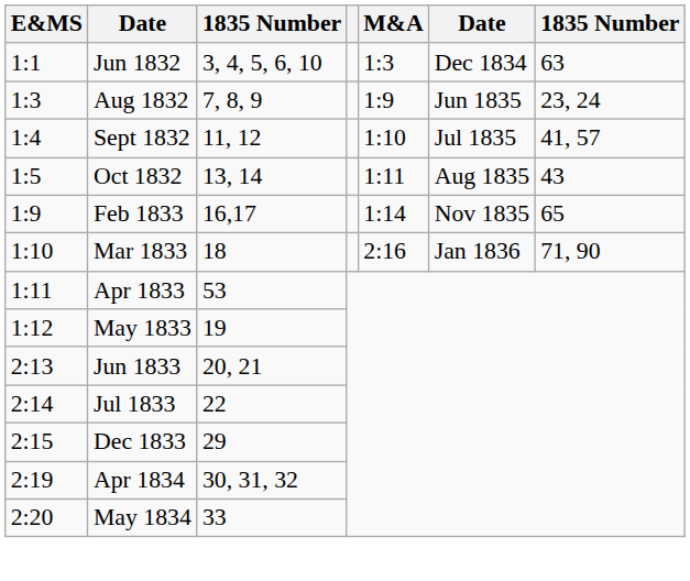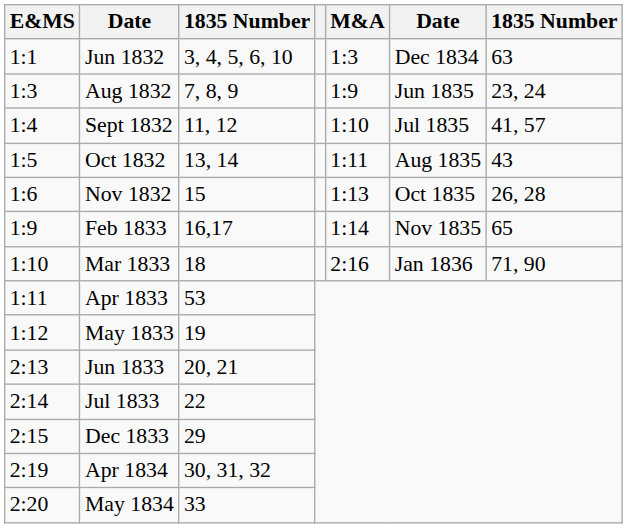 <table class="wikitable">
 <tr>
 <th>E&MS</th>
 <th>Date</th>
 <th>1835 Number</th>
 <th></th>
 <th>M&A</th>
 <th>Date</th>
 <th>1835 Number</th>
 </tr>
 <tr>
 <td>1:1</td>
 <td>Jun 1832</td>
 <td>3, 4, 5, 6, 10</td>
 <td></td>
 <td>1:3</td>
 <td>Dec 1834</td>
 <td>63</td>
 </tr>
 <tr>
 <td>1:3</td>
 <td>Aug 1832</td>
 <td>7, 8, 9</td>
 <td></td>
 <td>1:9</td>
 <td>Jun 1835</td>
 <td>23, 24</td>
 </tr>
 <tr>
 <td>1:4</td>
 <td>Sept 1832</td>
 <td>11, 12</td>
 <td></td>
 <td>1:10</td>
 <td>Jul 1835</td>
 <td>41, 57</td>
 </tr>
 <tr>
 <td>1:5</td>
 <td>Oct 1832</td>
 <td>13, 14</td>
 <td></td>
 <td>1:11</td>
 <td>Aug 1835</td>
 <td>43</td>
+</tr>
+<tr>
+<td>1:6</td>
+<td>Nov 1832</td>
+<td>15</td>
+<td></td>
+<td>1:13</td>
+<td>Oct 1835</td>
+<td>26, 28</td>
 </tr>
 <tr>
 <td>1:9</td>
 <td>Feb 1833</td>
 <td>16,17</td>
 <td></td>
 <td>1:14</td>
 <td>Nov 1835</td>
 <td>65</td>
 </tr>
 <tr>
 <td>1:10</td>
 <td>Mar 1833</td>
 <td>18</td>
 <td></td>
 <td>2:16</td>
 <td>Jan 1836</td>
 <td>71, 90</td>
 </tr>
 <tr>
 <td>1:11</td>
 <td>Apr 1833</td>
 <td>53</td>
 </tr>
 <tr>
 <td>1:12</td>
 <td>May 1833</td>
 <td>19</td>
 </tr>
 <tr>
 <td>2:13</td>
 <td>Jun 1833</td>
 <td>20, 21</td>
 </tr>
 <tr>
 <td>2:14</td>
 <td>Jul 1833</td>
 <td>22</td>
 </tr>
 <tr>
 <td>2:15</td>
 <td>Dec 1833</td>
 <td>29</td>
 </tr>
 <tr>
 <td>2:19</td>
 <td>Apr 1834</td>
 <td>30, 31, 32</td>
 </tr>
 <tr>
 <td>2:20</td>
 <td>May 1834</td>
 <td>33</td>
 </tr>
 </table>
